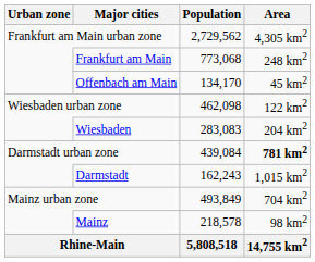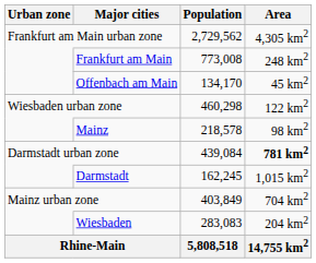 <table class="wikitable" style="text-align:right;">
 <tr>
 <th>Urban zone</th>
 <th>Major cities</th>
 <th>Population</th>
 <th>Area</th>
 </tr>
 <tr>
 <td scope="rowgroup" colspan="2" style="text-align:left;">Frankfurt am Main urban zone</td>
 <td>2,729,562</td>
 <td>4,305 km<sup>2</sup></td>
 </tr>
 <tr>
 <td rowspan="2" style="border-top:hidden"></td>
 <td style="text-align:left;"><a href='#'>Frankfurt am Main</a></td>
-<td>773,068</td>
+<td>773,008</td>
 <td>248 km<sup>2</sup></td>
 </tr>
 <tr>
 <td style="text-align:left;"><a href='#'>Offenbach am Main</a></td>
 <td>134,170</td>
 <td>45 km<sup>2</sup></td>
 </tr>
 <tr>
 <td scope="rowgroup" colspan="2" style="text-align:left;">Wiesbaden urban zone</td>
-<td>462,098</td>
+<td>460,298</td>
 <td>122 km<sup>2</sup></td>
 </tr>
 <tr>
 <td rowspan="1" style="border-top:hidden"></td>
-<td style="text-align:left;"><a href='#'>Wiesbaden</a></td>
-<td>283,083</td>
-<td>204 km<sup>2</sup></td>
+<td style="text-align:left;"><a href='#'>Mainz</a></td>
+<td>218,578</td>
+<td>98 km<sup>2</sup></td>
 </tr>
 <tr>
 <td scope="rowgroup" colspan="2" style="text-align:left;">Darmstadt urban zone</td>
 <td>439,084</td>
 <td><strong>781 km<sup>2</sup></strong></td>
 </tr>
 <tr>
 <td rowspan="1" style="border-top:hidden"></td>
 <td style="text-align:left;"><a href='#'>Darmstadt</a></td>
-<td>162,243</td>
+<td>162,245</td>
 <td>1,015 km<sup>2</sup></td>
 </tr>
 <tr>
 <td scope="rowgroup" colspan="2" style="text-align:left;">Mainz urban zone</td>
-<td>493,849</td>
+<td>403,849</td>
 <td>704 km<sup>2</sup></td>
 </tr>
 <tr>
 <td rowspan="1" style="border-top:hidden"></td>
-<td style="text-align:left;"><a href='#'>Mainz</a></td>
-<td>218,578</td>
-<td>98 km<sup>2</sup></td>
+<td style="text-align:left;"><a href='#'>Wiesbaden</a></td>
+<td>283,083</td>
+<td>204 km<sup>2</sup></td>
 </tr>
 <tr>
 <th colspan=2>Rhine-Main</th>
 <th>5,808,518</th>
 <th>14,755 km<sup>2</sup></th>
 </tr>
 </table>
